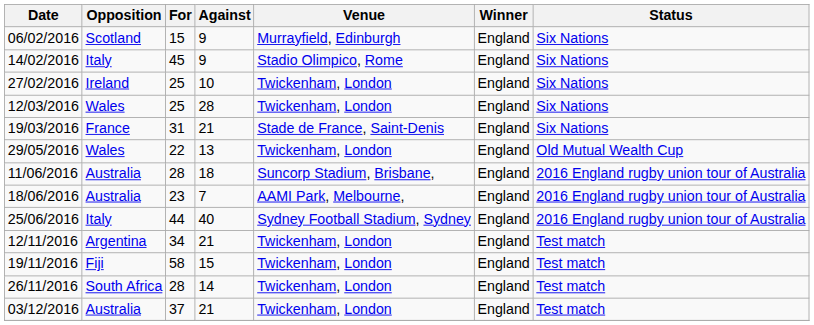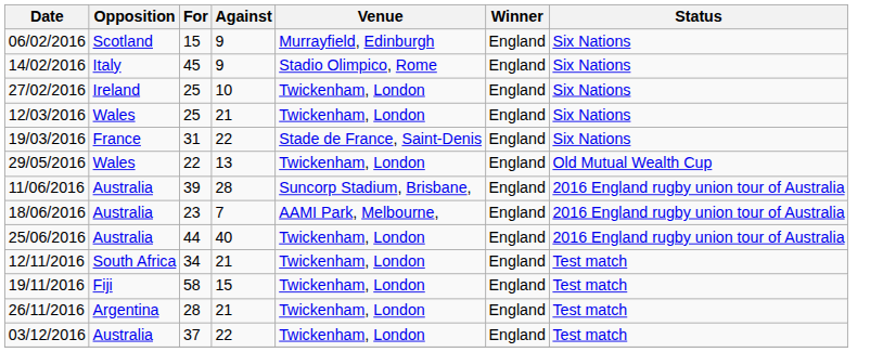 <table class="wikitable sortable">
 <tr>
 <th>Date</th>
 <th>Opposition</th>
 <th>For</th>
 <th>Against</th>
 <th>Venue</th>
 <th>Winner</th>
 <th>Status</th>
 </tr>
 <tr>
 <td>06/02/2016</td>
 <td><a href='#'>Scotland</a></td>
 <td>15</td>
 <td>9</td>
 <td><a href='#'>Murrayfield</a>, <a href='#'>Edinburgh</a></td>
 <td>England</td>
 <td><a href='#'>Six Nations</a></td>
 </tr>
 <tr>
 <td>14/02/2016</td>
 <td><a href='#'>Italy</a></td>
 <td>45</td>
 <td>9</td>
 <td><a href='#'>Stadio Olimpico</a>, <a href='#'>Rome</a></td>
 <td>England</td>
 <td><a href='#'>Six Nations</a></td>
 </tr>
 <tr>
 <td>27/02/2016</td>
 <td><a href='#'>Ireland</a></td>
 <td>25</td>
 <td>10</td>
 <td><a href='#'>Twickenham</a>, <a href='#'>London</a></td>
 <td>England</td>
 <td><a href='#'>Six Nations</a></td>
 </tr>
 <tr>
 <td>12/03/2016</td>
 <td><a href='#'>Wales</a></td>
 <td>25</td>
-<td>28</td>
+<td>21</td>
 <td><a href='#'>Twickenham</a>, <a href='#'>London</a></td>
 <td>England</td>
 <td><a href='#'>Six Nations</a></td>
 </tr>
 <tr>
 <td>19/03/2016</td>
 <td><a href='#'>France</a></td>
 <td>31</td>
-<td>21</td>
+<td>22</td>
 <td><a href='#'>Stade de France</a>, <a href='#'>Saint-Denis</a></td>
 <td>England</td>
 <td><a href='#'>Six Nations</a></td>
 </tr>
 <tr>
 <td>29/05/2016</td>
 <td><a href='#'>Wales</a></td>
 <td>22</td>
 <td>13</td>
 <td><a href='#'>Twickenham</a>, <a href='#'>London</a></td>
 <td>England</td>
 <td><a href='#'>Old Mutual Wealth Cup</a></td>
 </tr>
 <tr>
 <td>11/06/2016</td>
 <td><a href='#'>Australia</a></td>
+<td>39</td>
 <td>28</td>
-<td>18</td>
 <td><a href='#'>Suncorp Stadium</a>, <a href='#'>Brisbane</a>,</td>
 <td>England</td>
 <td><a href='#'>2016 England rugby union tour of Australia </a></td>
 </tr>
 <tr>
 <td>18/06/2016</td>
 <td><a href='#'>Australia</a></td>
 <td>23</td>
 <td>7</td>
 <td><a href='#'>AAMI Park</a>, <a href='#'>Melbourne</a>,</td>
 <td>England</td>
 <td><a href='#'>2016 England rugby union tour of Australia </a></td>
 </tr>
 <tr>
 <td>25/06/2016</td>
-<td><a href='#'>Italy</a></td>
+<td><a href='#'>Australia</a></td>
 <td>44</td>
 <td>40</td>
-<td><a href='#'>Sydney Football Stadium</a>, <a href='#'>Sydney</a></td>
+<td><a href='#'>Twickenham</a>, <a href='#'>London</a></td>
 <td>England</td>
 <td><a href='#'>2016 England rugby union tour of Australia </a></td>
 </tr>
 <tr>
 <td>12/11/2016</td>
-<td><a href='#'>Argentina</a></td>
+<td><a href='#'>South Africa</a></td>
 <td>34</td>
 <td>21</td>
 <td><a href='#'>Twickenham</a>, <a href='#'>London</a></td>
 <td>England</td>
 <td><a href='#'>Test match</a></td>
 </tr>
 <tr>
 <td>19/11/2016</td>
 <td><a href='#'>Fiji</a></td>
 <td>58</td>
 <td>15</td>
 <td><a href='#'>Twickenham</a>, <a href='#'>London</a></td>
 <td>England</td>
 <td><a href='#'>Test match</a></td>
 </tr>
 <tr>
 <td>26/11/2016</td>
-<td><a href='#'>South Africa</a></td>
+<td><a href='#'>Argentina</a></td>
 <td>28</td>
-<td>14</td>
+<td>21</td>
 <td><a href='#'>Twickenham</a>, <a href='#'>London</a></td>
 <td>England</td>
 <td><a href='#'>Test match</a></td>
 </tr>
 <tr>
 <td>03/12/2016</td>
 <td><a href='#'>Australia</a></td>
 <td>37</td>
-<td>21</td>
+<td>22</td>
 <td><a href='#'>Twickenham</a>, <a href='#'>London</a></td>
 <td>England</td>
 <td><a href='#'>Test match</a></td>
 </tr>
 <tr>
 </tr>
 </table>
